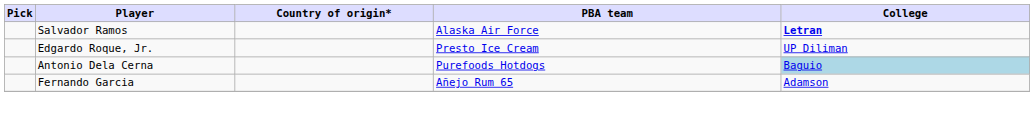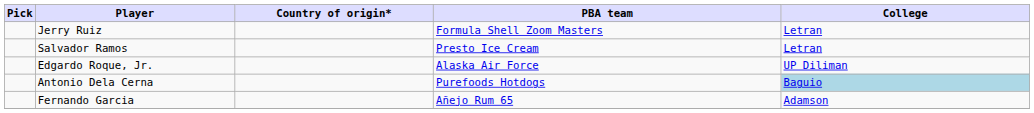 <table class="wikitable">
 <tr>
 <th style="background:#DDDDFF;">Pick</th>
 <th style="background:#DDDDFF;" width="20%">Player</th>
 <th style="background:#DDDDFF;" width="20%">Country of origin*</th>
 <th style="background:#DDDDFF;" width="35%">PBA team</th>
 <th style="background:#DDDDFF;" width="25%">College</th>
 </tr>
 <tr>
 <td align=center></td>
+<td>Jerry Ruiz</td>
+<td></td>
+<td><a href='#'>Formula Shell Zoom Masters</a></td>
+<td><a href='#'>Letran</a></td>
+</tr>
+<tr>
+<td align=center></td>
 <td>Salvador Ramos</td>
 <td></td>
-<td><a href='#'>Alaska Air Force</a></td>
-<td><strong><a href='#'>Letran</a></strong></td>
+<td><a href='#'>Presto Ice Cream</a></td>
+<td><a href='#'>Letran</a></td>
 </tr>
 <tr>
 <td align=center></td>
 <td>Edgardo Roque, Jr.</td>
 <td></td>
-<td><a href='#'>Presto Ice Cream</a></td>
+<td><a href='#'>Alaska Air Force</a></td>
 <td><a href='#'>UP Diliman</a></td>
 </tr>
 <tr>
 <td align=center></td>
 <td>Antonio Dela Cerna</td>
 <td></td>
 <td><a href='#'>Purefoods Hotdogs</a></td>
 <td style="background: lightblue;"><a href='#'>Baguio</a></td>
 </tr>
 <tr>
 <td align=center></td>
 <td>Fernando Garcia</td>
 <td></td>
 <td><a href='#'>Añejo Rum 65</a></td>
 <td><a href='#'>Adamson</a></td>
 </tr>
 <tr>
 </tr>
 </table>
